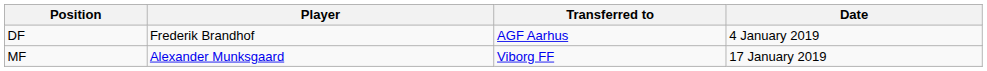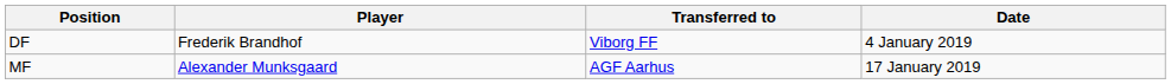 <table class="wikitable sortable" style="width:90%; text-align:center; font-size:95%; text-align:left;">
 <tr>
 <th>Position</th>
 <th>Player</th>
 <th>Transferred to</th>
 <th>Date</th>
 </tr>
 <tr>
 <td>DF</td>
 <td> Frederik Brandhof</td>
-<td><a href='#'>AGF Aarhus</a></td>
+<td><a href='#'>Viborg FF</a></td>
 <td>4 January 2019</td>
 </tr>
 <tr>
 <td>MF</td>
 <td> <a href='#'>Alexander Munksgaard</a></td>
-<td><a href='#'>Viborg FF</a></td>
+<td><a href='#'>AGF Aarhus</a></td>
 <td>17 January 2019</td>
 </tr>
 </table>
